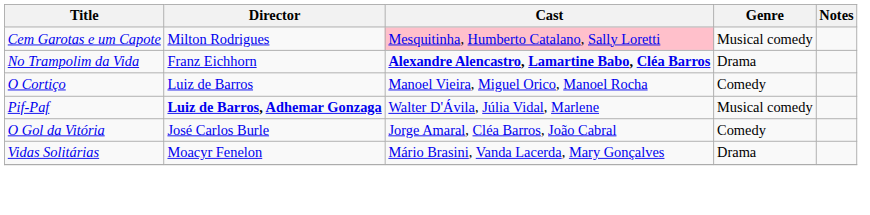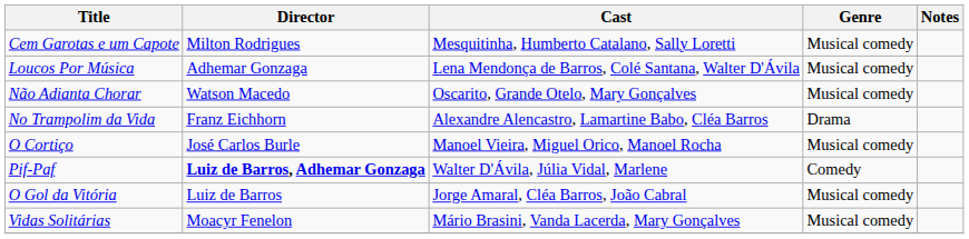 <table class="wikitable">
 <tr>
 <th>Title</th>
 <th>Director</th>
 <th>Cast</th>
 <th>Genre</th>
 <th>Notes</th>
 </tr>
 <tr>
 <td><em><a href='#'>Cem Garotas e um Capote</a></em></td>
 <td><a href='#'>Milton Rodrigues</a></td>
-<td style="background: pink;"><a href='#'>Mesquitinha</a>, <a href='#'>Humberto Catalano</a>, <a href='#'>Sally Loretti</a></td>
+<td><a href='#'>Mesquitinha</a>, <a href='#'>Humberto Catalano</a>, <a href='#'>Sally Loretti</a></td>
+<td>Musical comedy</td>
+<td></td>
+</tr>
+<tr>
+<td><em><a href='#'>Loucos Por Música</a></em></td>
+<td><a href='#'>Adhemar Gonzaga</a></td>
+<td><a href='#'>Lena Mendonça de Barros</a>, <a href='#'>Colé Santana</a>, <a href='#'>Walter D'Ávila</a></td>
+<td>Musical comedy</td>
+<td></td>
+</tr>
+<tr>
+<td><em><a href='#'>Não Adianta Chorar </a></em></td>
+<td><a href='#'>Watson Macedo</a></td>
+<td><a href='#'>Oscarito</a>, <a href='#'>Grande Otelo</a>, <a href='#'>Mary Gonçalves</a></td>
 <td>Musical comedy</td>
 <td></td>
 </tr>
 <tr>
 <td><em><a href='#'>No Trampolim da Vida</a></em></td>
 <td><a href='#'>Franz Eichhorn</a></td>
-<td><strong><a href='#'>Alexandre Alencastro</a>, <a href='#'>Lamartine Babo</a>, <a href='#'>Cléa Barros</a></strong></td>
+<td><a href='#'>Alexandre Alencastro</a>, <a href='#'>Lamartine Babo</a>, <a href='#'>Cléa Barros</a></td>
 <td>Drama</td>
 <td></td>
 </tr>
 <tr>
 <td><em><a href='#'>O Cortiço</a></em></td>
-<td><a href='#'>Luiz de Barros</a></td>
+<td><a href='#'>José Carlos Burle</a></td>
 <td><a href='#'>Manoel Vieira</a>, <a href='#'>Miguel Orico</a>, <a href='#'>Manoel Rocha</a></td>
-<td>Comedy</td>
+<td>Musical comedy</td>
 <td></td>
 </tr>
 <tr>
 <td><em><a href='#'>Pif-Paf</a></em></td>
 <td><strong><a href='#'>Luiz de Barros</a>, <a href='#'>Adhemar Gonzaga</a></strong></td>
 <td><a href='#'>Walter D'Ávila</a>, <a href='#'>Júlia Vidal</a>, <a href='#'>Marlene</a></td>
-<td>Musical comedy</td>
+<td>Comedy</td>
 <td></td>
 </tr>
 <tr>
 <td><em><a href='#'>O Gol da Vitória</a></em></td>
-<td><a href='#'>José Carlos Burle</a></td>
+<td><a href='#'>Luiz de Barros</a></td>
 <td><a href='#'>Jorge Amaral</a>, <a href='#'>Cléa Barros</a>, <a href='#'>João Cabral</a></td>
-<td>Comedy</td>
+<td>Musical comedy</td>
 <td></td>
 </tr>
 <tr>
 <td><em><a href='#'>Vidas Solitárias</a></em></td>
 <td><a href='#'>Moacyr Fenelon</a></td>
 <td><a href='#'>Mário Brasini</a>, <a href='#'>Vanda Lacerda</a>, <a href='#'>Mary Gonçalves</a></td>
-<td>Drama</td>
+<td>Musical comedy</td>
 <td></td>
 </tr>
 <tr>
 </tr>
 </table>
